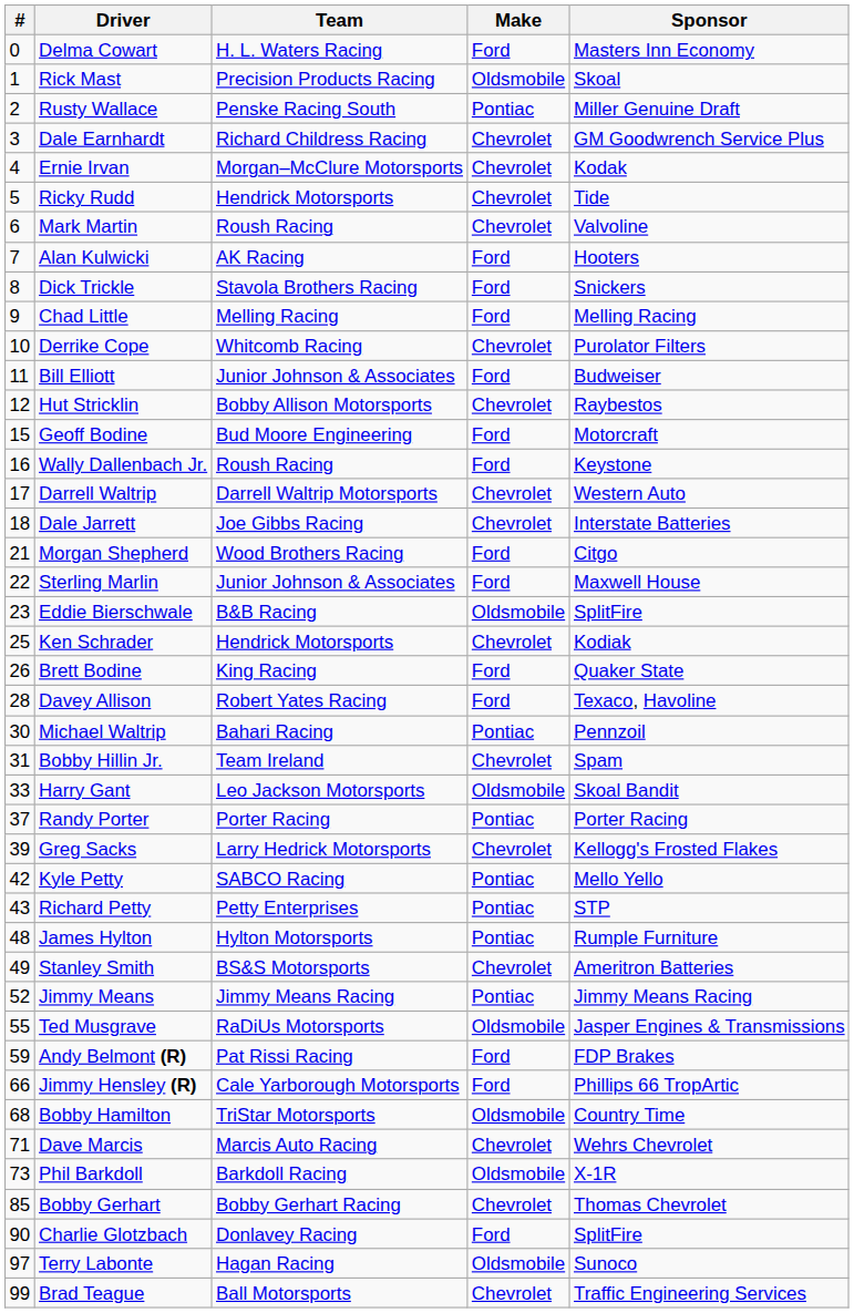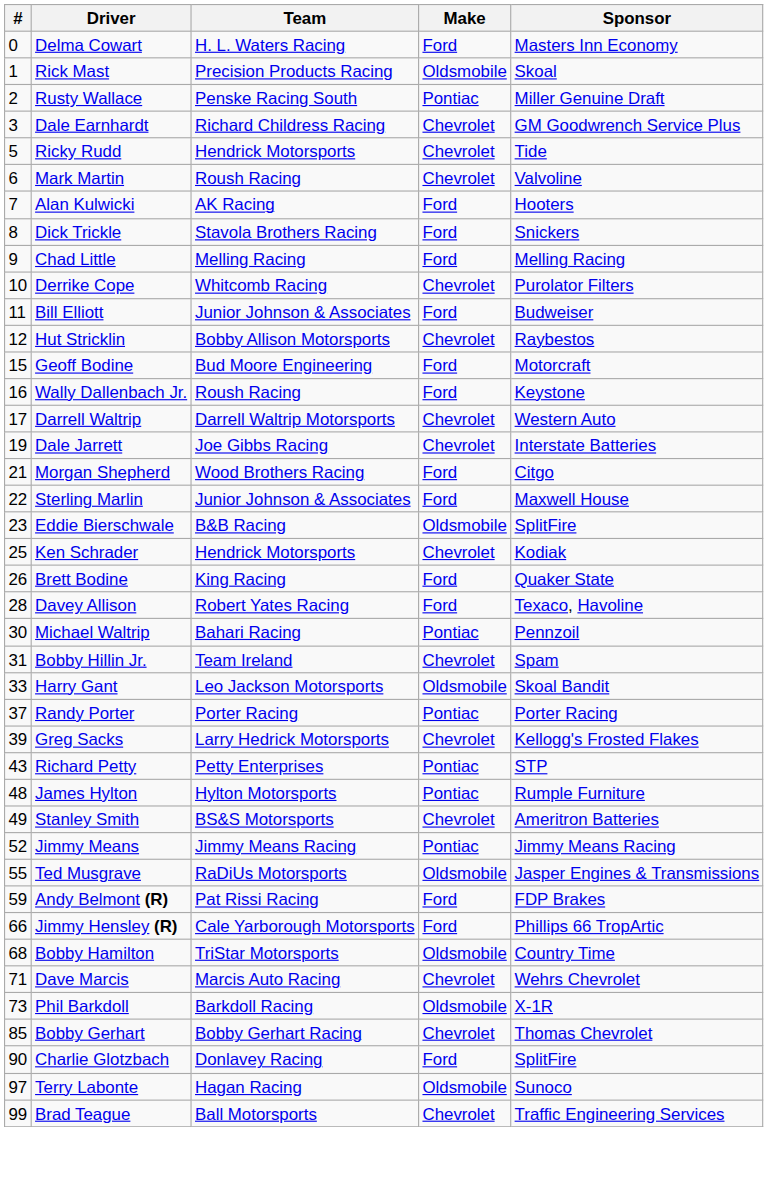 <table class="wikitable" style="font-size:95%">
 <tr>
 <th>#</th>
 <th>Driver</th>
 <th>Team</th>
 <th>Make</th>
 <th>Sponsor</th>
 </tr>
 <tr>
 <td>0</td>
 <td><a href='#'>Delma Cowart</a></td>
 <td><a href='#'>H. L. Waters Racing</a></td>
 <td><a href='#'>Ford</a></td>
 <td><a href='#'>Masters Inn Economy</a></td>
 </tr>
 <tr>
 <td>1</td>
 <td><a href='#'>Rick Mast</a></td>
 <td><a href='#'>Precision Products Racing</a></td>
 <td><a href='#'>Oldsmobile</a></td>
 <td><a href='#'>Skoal</a></td>
 </tr>
 <tr>
 <td>2</td>
 <td><a href='#'>Rusty Wallace</a></td>
 <td><a href='#'>Penske Racing South</a></td>
 <td><a href='#'>Pontiac</a></td>
 <td><a href='#'>Miller Genuine Draft</a></td>
 </tr>
 <tr>
 <td>3</td>
 <td><a href='#'>Dale Earnhardt</a></td>
 <td><a href='#'>Richard Childress Racing</a></td>
 <td><a href='#'>Chevrolet</a></td>
 <td><a href='#'>GM Goodwrench Service Plus</a></td>
-</tr>
-<tr>
-<td>4</td>
-<td><a href='#'>Ernie Irvan</a></td>
-<td><a href='#'>Morgan–McClure Motorsports</a></td>
-<td><a href='#'>Chevrolet</a></td>
-<td><a href='#'>Kodak</a></td>
 </tr>
 <tr>
 <td>5</td>
 <td><a href='#'>Ricky Rudd</a></td>
 <td><a href='#'>Hendrick Motorsports</a></td>
 <td><a href='#'>Chevrolet</a></td>
 <td><a href='#'>Tide</a></td>
 </tr>
 <tr>
 <td>6</td>
 <td><a href='#'>Mark Martin</a></td>
 <td><a href='#'>Roush Racing</a></td>
 <td><a href='#'>Chevrolet</a></td>
 <td><a href='#'>Valvoline</a></td>
 </tr>
 <tr>
 <td>7</td>
 <td><a href='#'>Alan Kulwicki</a></td>
 <td><a href='#'>AK Racing</a></td>
 <td><a href='#'>Ford</a></td>
 <td><a href='#'>Hooters</a></td>
 </tr>
 <tr>
 <td>8</td>
 <td><a href='#'>Dick Trickle</a></td>
 <td><a href='#'>Stavola Brothers Racing</a></td>
 <td><a href='#'>Ford</a></td>
 <td><a href='#'>Snickers</a></td>
 </tr>
 <tr>
 <td>9</td>
 <td><a href='#'>Chad Little</a></td>
 <td><a href='#'>Melling Racing</a></td>
 <td><a href='#'>Ford</a></td>
 <td><a href='#'>Melling Racing</a></td>
 </tr>
 <tr>
 <td>10</td>
 <td><a href='#'>Derrike Cope</a></td>
 <td><a href='#'>Whitcomb Racing</a></td>
 <td><a href='#'>Chevrolet</a></td>
 <td><a href='#'>Purolator Filters</a></td>
 </tr>
 <tr>
 <td>11</td>
 <td><a href='#'>Bill Elliott</a></td>
 <td><a href='#'>Junior Johnson & Associates</a></td>
 <td><a href='#'>Ford</a></td>
 <td><a href='#'>Budweiser</a></td>
 </tr>
 <tr>
 <td>12</td>
 <td><a href='#'>Hut Stricklin</a></td>
 <td><a href='#'>Bobby Allison Motorsports</a></td>
 <td><a href='#'>Chevrolet</a></td>
 <td><a href='#'>Raybestos</a></td>
 </tr>
 <tr>
 <td>15</td>
 <td><a href='#'>Geoff Bodine</a></td>
 <td><a href='#'>Bud Moore Engineering</a></td>
 <td><a href='#'>Ford</a></td>
 <td><a href='#'>Motorcraft</a></td>
 </tr>
 <tr>
 <td>16</td>
 <td><a href='#'>Wally Dallenbach Jr.</a></td>
 <td><a href='#'>Roush Racing</a></td>
 <td><a href='#'>Ford</a></td>
 <td><a href='#'>Keystone</a></td>
 </tr>
 <tr>
 <td>17</td>
 <td><a href='#'>Darrell Waltrip</a></td>
 <td><a href='#'>Darrell Waltrip Motorsports</a></td>
 <td><a href='#'>Chevrolet</a></td>
 <td><a href='#'>Western Auto</a></td>
 </tr>
 <tr>
-<td>18</td>
+<td>19</td>
 <td><a href='#'>Dale Jarrett</a></td>
 <td><a href='#'>Joe Gibbs Racing</a></td>
 <td><a href='#'>Chevrolet</a></td>
 <td><a href='#'>Interstate Batteries</a></td>
 </tr>
 <tr>
 <td>21</td>
 <td><a href='#'>Morgan Shepherd</a></td>
 <td><a href='#'>Wood Brothers Racing</a></td>
 <td><a href='#'>Ford</a></td>
 <td><a href='#'>Citgo</a></td>
 </tr>
 <tr>
 <td>22</td>
 <td><a href='#'>Sterling Marlin</a></td>
 <td><a href='#'>Junior Johnson & Associates</a></td>
 <td><a href='#'>Ford</a></td>
 <td><a href='#'>Maxwell House</a></td>
 </tr>
 <tr>
 <td>23</td>
 <td><a href='#'>Eddie Bierschwale</a></td>
 <td><a href='#'>B&B Racing</a></td>
 <td><a href='#'>Oldsmobile</a></td>
 <td><a href='#'>SplitFire</a></td>
 </tr>
 <tr>
 <td>25</td>
 <td><a href='#'>Ken Schrader</a></td>
 <td><a href='#'>Hendrick Motorsports</a></td>
 <td><a href='#'>Chevrolet</a></td>
 <td><a href='#'>Kodiak</a></td>
 </tr>
 <tr>
 <td>26</td>
 <td><a href='#'>Brett Bodine</a></td>
 <td><a href='#'>King Racing</a></td>
 <td><a href='#'>Ford</a></td>
 <td><a href='#'>Quaker State</a></td>
 </tr>
 <tr>
 <td>28</td>
 <td><a href='#'>Davey Allison</a></td>
 <td><a href='#'>Robert Yates Racing</a></td>
 <td><a href='#'>Ford</a></td>
 <td><a href='#'>Texaco</a>, <a href='#'>Havoline</a></td>
 </tr>
 <tr>
 <td>30</td>
 <td><a href='#'>Michael Waltrip</a></td>
 <td><a href='#'>Bahari Racing</a></td>
 <td><a href='#'>Pontiac</a></td>
 <td><a href='#'>Pennzoil</a></td>
 </tr>
 <tr>
 <td>31</td>
 <td><a href='#'>Bobby Hillin Jr.</a></td>
 <td><a href='#'>Team Ireland</a></td>
 <td><a href='#'>Chevrolet</a></td>
 <td><a href='#'>Spam</a></td>
 </tr>
 <tr>
 <td>33</td>
 <td><a href='#'>Harry Gant</a></td>
 <td><a href='#'>Leo Jackson Motorsports</a></td>
 <td><a href='#'>Oldsmobile</a></td>
 <td><a href='#'>Skoal Bandit</a></td>
 </tr>
 <tr>
 <td>37</td>
 <td><a href='#'>Randy Porter</a></td>
 <td><a href='#'>Porter Racing</a></td>
 <td><a href='#'>Pontiac</a></td>
 <td><a href='#'>Porter Racing</a></td>
 </tr>
 <tr>
 <td>39</td>
 <td><a href='#'>Greg Sacks</a></td>
 <td><a href='#'>Larry Hedrick Motorsports</a></td>
 <td><a href='#'>Chevrolet</a></td>
 <td><a href='#'>Kellogg's Frosted Flakes</a></td>
-</tr>
-<tr>
-<td>42</td>
-<td><a href='#'>Kyle Petty</a></td>
-<td><a href='#'>SABCO Racing</a></td>
-<td><a href='#'>Pontiac</a></td>
-<td><a href='#'>Mello Yello</a></td>
 </tr>
 <tr>
 <td>43</td>
 <td><a href='#'>Richard Petty</a></td>
 <td><a href='#'>Petty Enterprises</a></td>
 <td><a href='#'>Pontiac</a></td>
 <td><a href='#'>STP</a></td>
 </tr>
 <tr>
 <td>48</td>
 <td><a href='#'>James Hylton</a></td>
 <td><a href='#'>Hylton Motorsports</a></td>
 <td><a href='#'>Pontiac</a></td>
 <td><a href='#'>Rumple Furniture</a></td>
 </tr>
 <tr>
 <td>49</td>
 <td><a href='#'>Stanley Smith</a></td>
 <td><a href='#'>BS&S Motorsports</a></td>
 <td><a href='#'>Chevrolet</a></td>
 <td><a href='#'>Ameritron Batteries</a></td>
 </tr>
 <tr>
 <td>52</td>
 <td><a href='#'>Jimmy Means</a></td>
 <td><a href='#'>Jimmy Means Racing</a></td>
 <td><a href='#'>Pontiac</a></td>
 <td><a href='#'>Jimmy Means Racing</a></td>
 </tr>
 <tr>
 <td>55</td>
 <td><a href='#'>Ted Musgrave</a></td>
 <td><a href='#'>RaDiUs Motorsports</a></td>
 <td><a href='#'>Oldsmobile</a></td>
 <td><a href='#'>Jasper Engines & Transmissions</a></td>
 </tr>
 <tr>
 <td>59</td>
 <td><a href='#'>Andy Belmont</a> <strong>(R)</strong></td>
 <td><a href='#'>Pat Rissi Racing</a></td>
 <td><a href='#'>Ford</a></td>
 <td><a href='#'>FDP Brakes</a></td>
 </tr>
 <tr>
 <td>66</td>
 <td><a href='#'>Jimmy Hensley</a> <strong>(R)</strong></td>
 <td><a href='#'>Cale Yarborough Motorsports</a></td>
 <td><a href='#'>Ford</a></td>
 <td><a href='#'>Phillips 66 TropArtic</a></td>
 </tr>
 <tr>
 <td>68</td>
 <td><a href='#'>Bobby Hamilton</a></td>
 <td><a href='#'>TriStar Motorsports</a></td>
 <td><a href='#'>Oldsmobile</a></td>
 <td><a href='#'>Country Time</a></td>
 </tr>
 <tr>
 <td>71</td>
 <td><a href='#'>Dave Marcis</a></td>
 <td><a href='#'>Marcis Auto Racing</a></td>
 <td><a href='#'>Chevrolet</a></td>
 <td><a href='#'>Wehrs Chevrolet</a></td>
 </tr>
 <tr>
 <td>73</td>
 <td><a href='#'>Phil Barkdoll</a></td>
 <td><a href='#'>Barkdoll Racing</a></td>
 <td><a href='#'>Oldsmobile</a></td>
 <td><a href='#'>X-1R</a></td>
 </tr>
 <tr>
 <td>85</td>
 <td><a href='#'>Bobby Gerhart</a></td>
 <td><a href='#'>Bobby Gerhart Racing</a></td>
 <td><a href='#'>Chevrolet</a></td>
 <td><a href='#'>Thomas Chevrolet</a></td>
 </tr>
 <tr>
 <td>90</td>
 <td><a href='#'>Charlie Glotzbach</a></td>
 <td><a href='#'>Donlavey Racing</a></td>
 <td><a href='#'>Ford</a></td>
 <td><a href='#'>SplitFire</a></td>
 </tr>
 <tr>
 <td>97</td>
 <td><a href='#'>Terry Labonte</a></td>
 <td><a href='#'>Hagan Racing</a></td>
 <td><a href='#'>Oldsmobile</a></td>
 <td><a href='#'>Sunoco</a></td>
 </tr>
 <tr>
 <td>99</td>
 <td><a href='#'>Brad Teague</a></td>
 <td><a href='#'>Ball Motorsports</a></td>
 <td><a href='#'>Chevrolet</a></td>
 <td><a href='#'>Traffic Engineering Services</a></td>
 </tr>
 </table>
